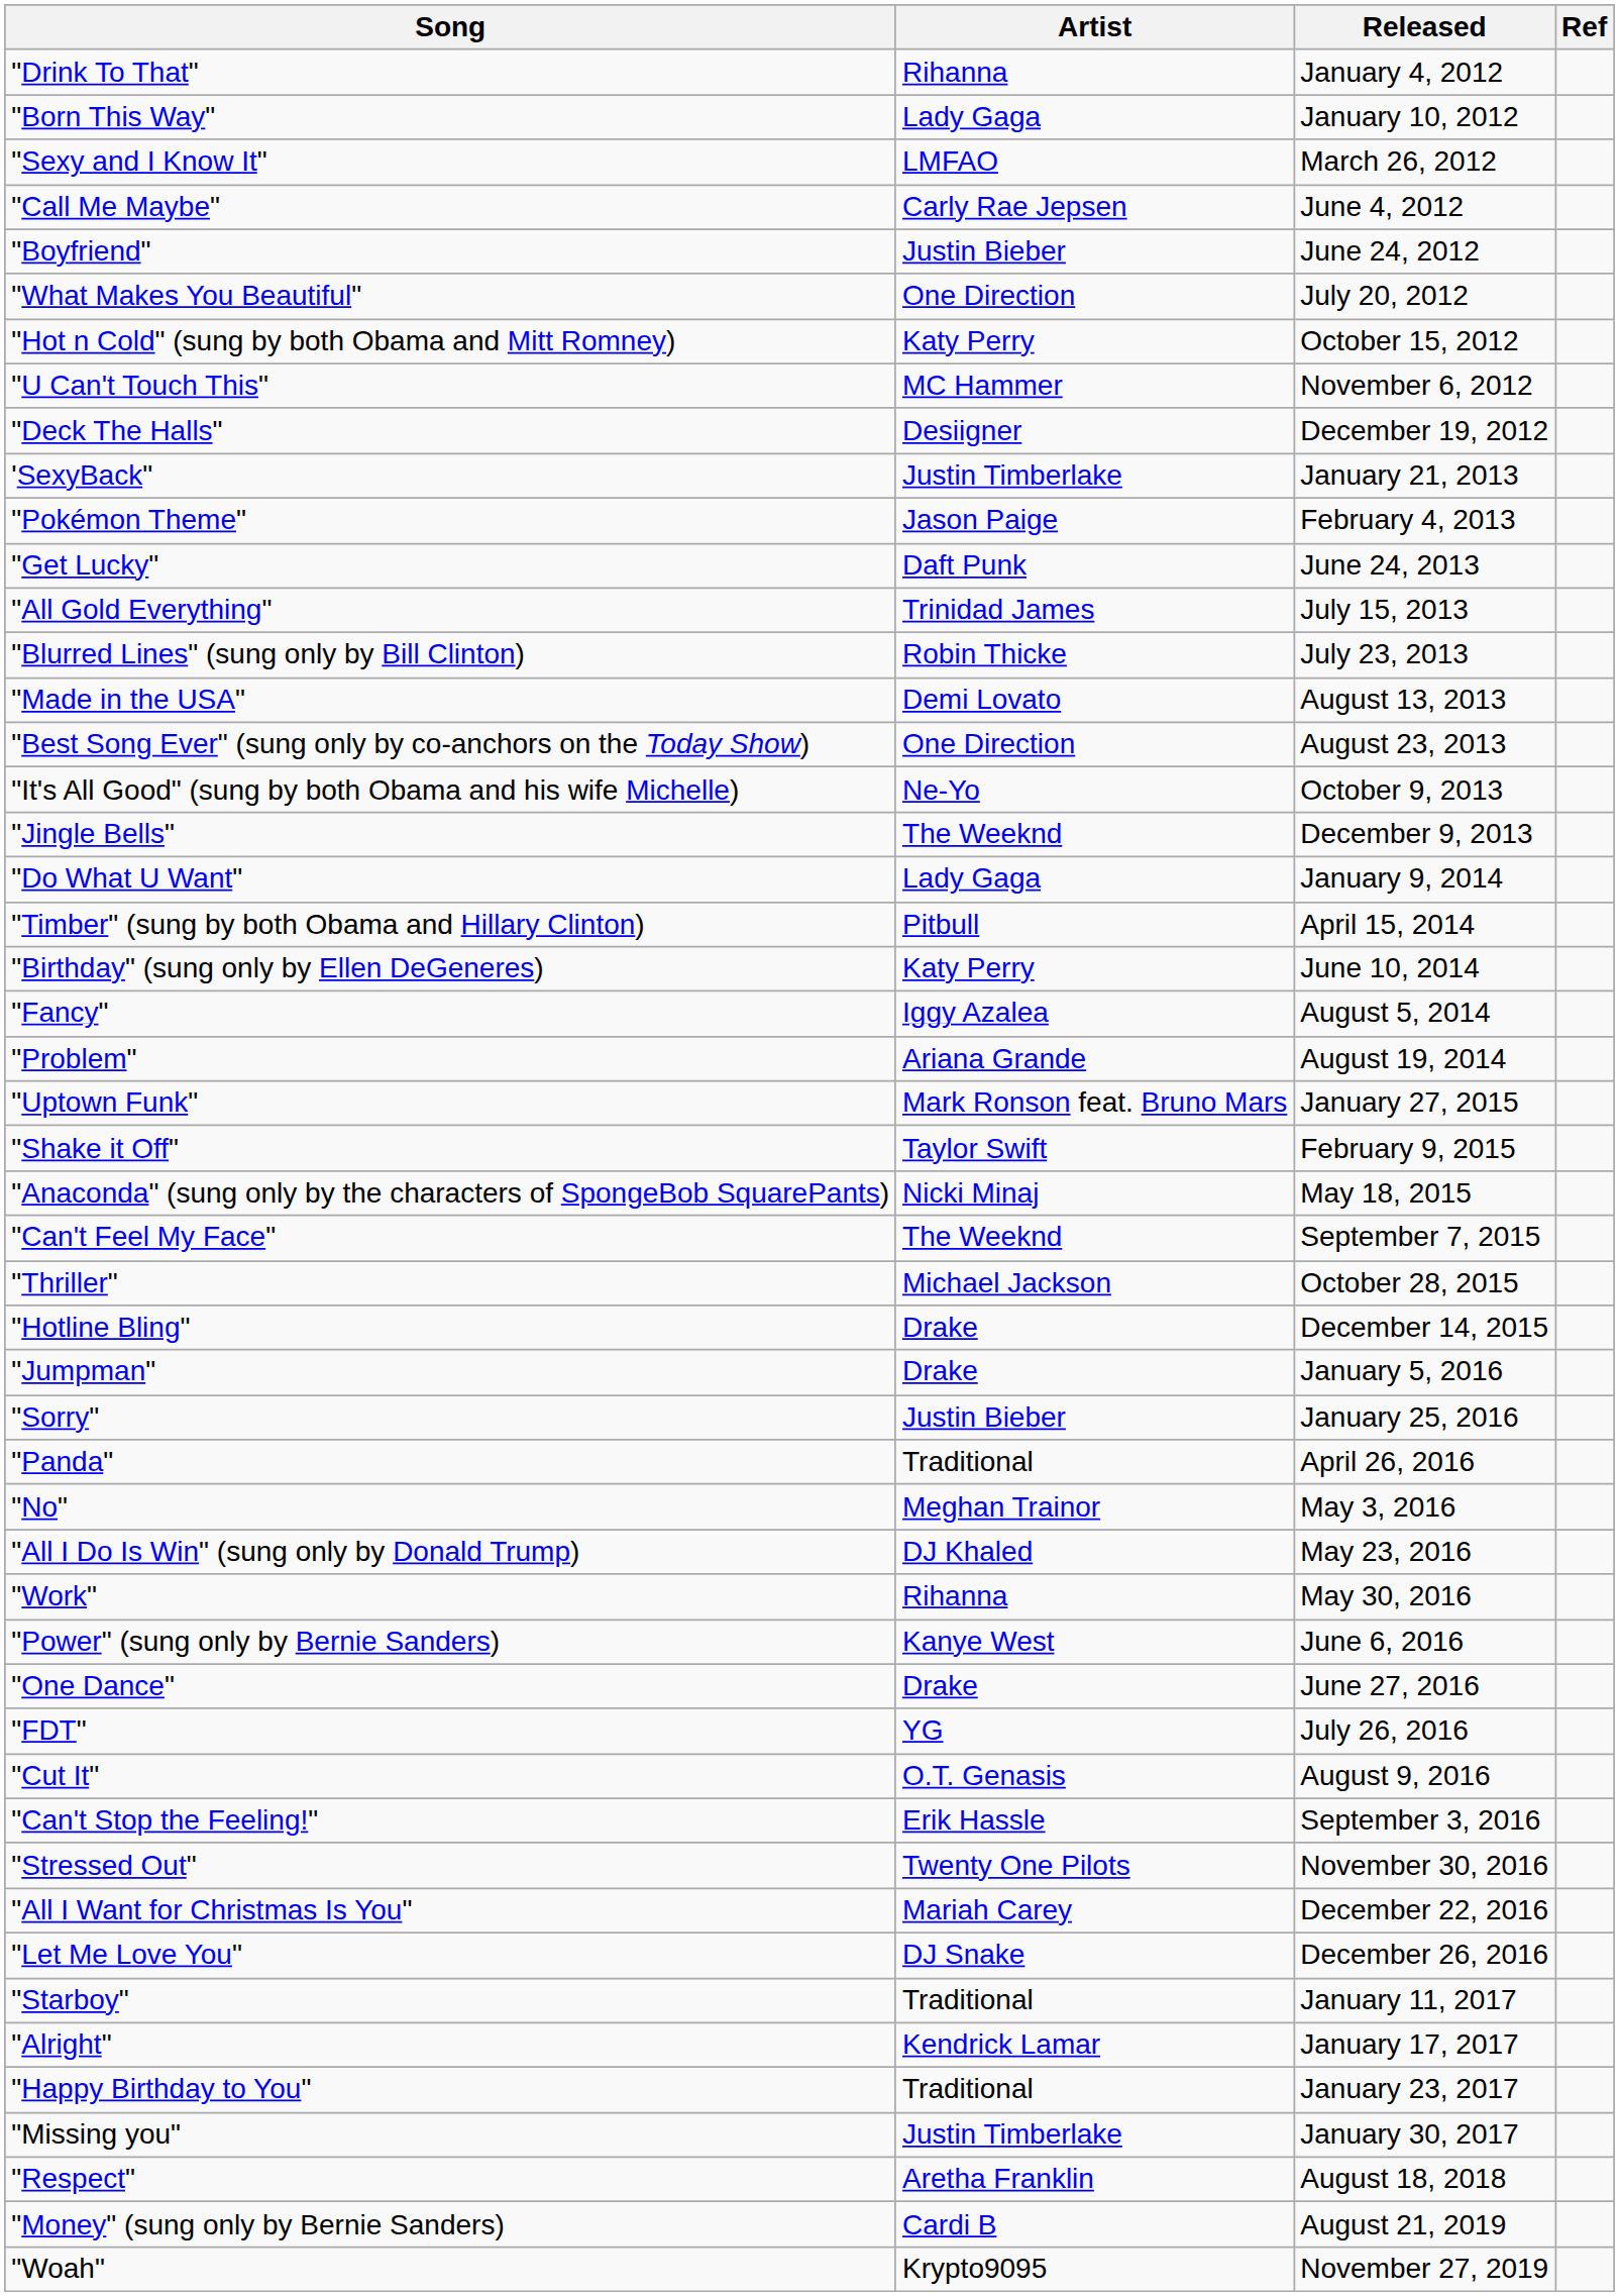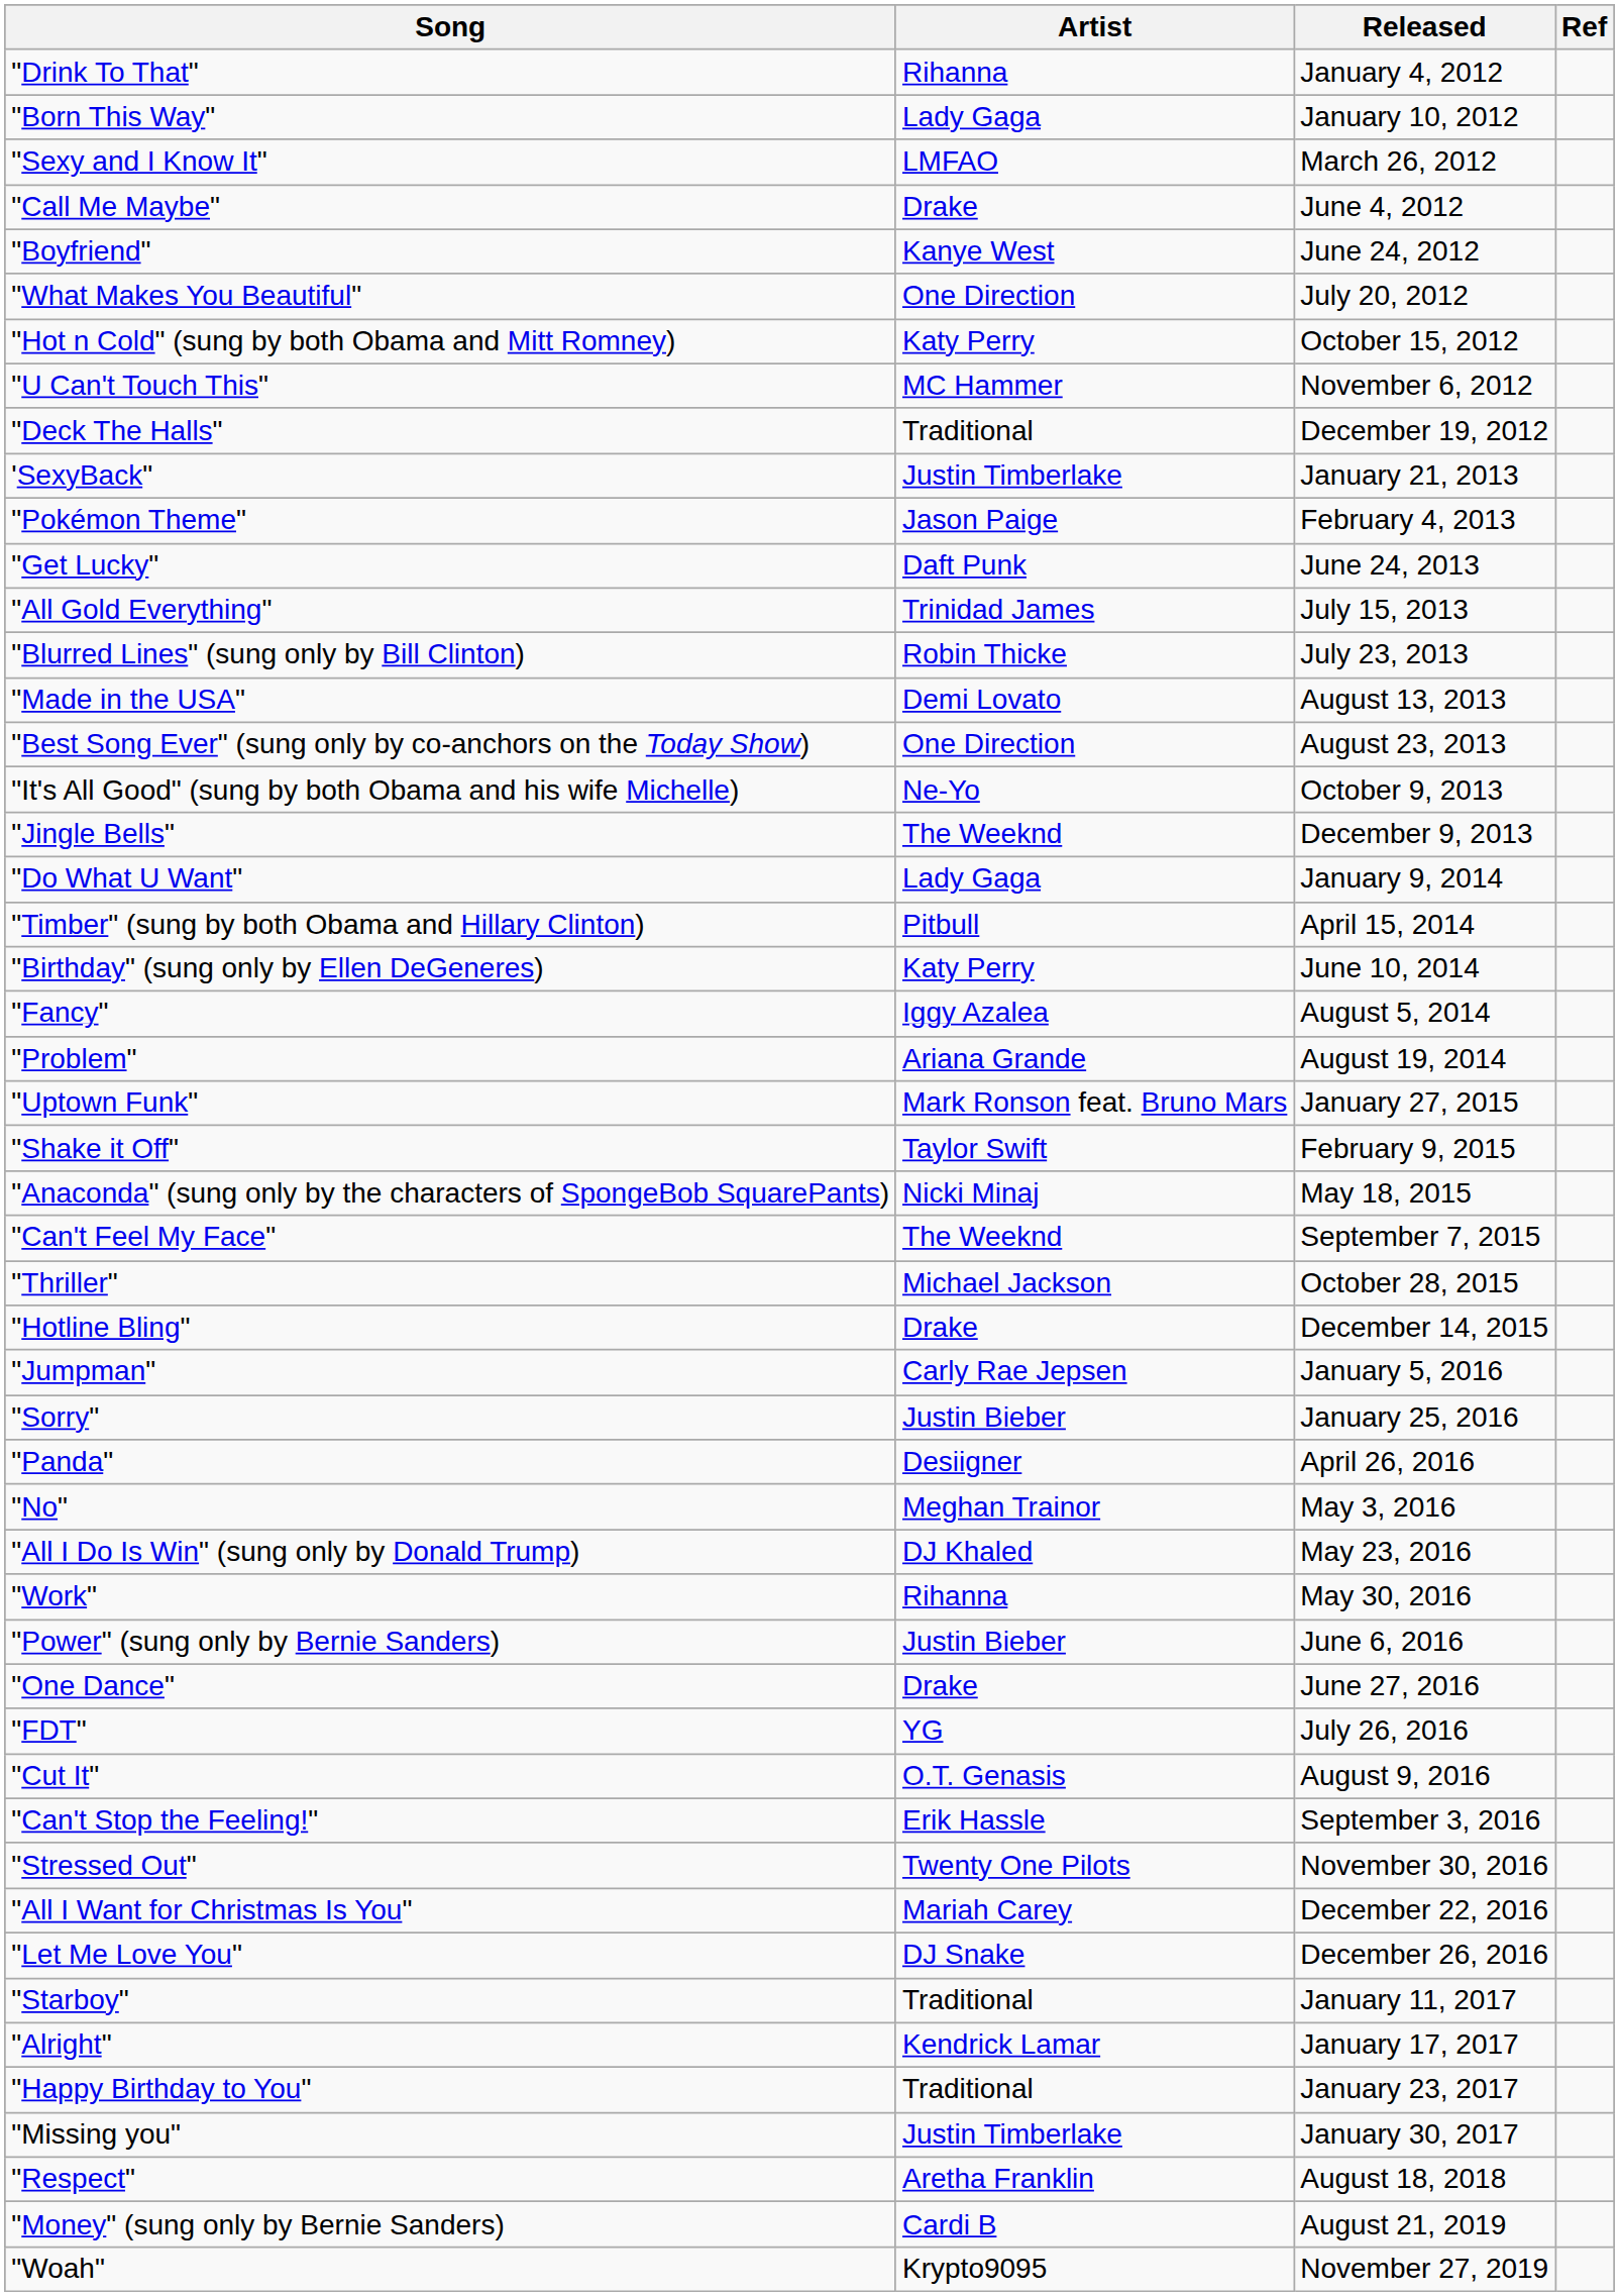 <table class="wikitable">
 <tr>
 <th>Song</th>
 <th>Artist</th>
 <th>Released</th>
 <th>Ref</th>
 </tr>
 <tr>
 <td>"<a href='#'>Drink To That</a>"</td>
 <td><a href='#'>Rihanna</a></td>
 <td>January 4, 2012</td>
 <td></td>
 </tr>
 <tr>
 <td>"<a href='#'>Born This Way</a>"</td>
 <td><a href='#'>Lady Gaga</a></td>
 <td>January 10, 2012</td>
 <td></td>
 </tr>
 <tr>
 <td>"<a href='#'>Sexy and I Know It</a>"</td>
 <td><a href='#'>LMFAO</a></td>
 <td>March 26, 2012</td>
 <td></td>
 </tr>
 <tr>
 <td>"<a href='#'>Call Me Maybe</a>"</td>
-<td><a href='#'>Carly Rae Jepsen</a></td>
+<td><a href='#'>Drake</a></td>
 <td>June 4, 2012</td>
 <td></td>
 </tr>
 <tr>
 <td>"<a href='#'>Boyfriend</a>"</td>
-<td><a href='#'>Justin Bieber</a></td>
+<td><a href='#'>Kanye West</a></td>
 <td>June 24, 2012</td>
 <td></td>
 </tr>
 <tr>
 <td>"<a href='#'>What Makes You Beautiful</a>"</td>
 <td><a href='#'>One Direction</a></td>
 <td>July 20, 2012</td>
 <td></td>
 </tr>
 <tr>
 <td>"<a href='#'>Hot n Cold</a>" (sung by both Obama and <a href='#'>Mitt Romney</a>)</td>
 <td><a href='#'>Katy Perry</a></td>
 <td>October 15, 2012</td>
 <td></td>
 </tr>
 <tr>
 <td>"<a href='#'>U Can't Touch This</a>"</td>
 <td><a href='#'>MC Hammer</a></td>
 <td>November 6, 2012</td>
 <td></td>
 </tr>
 <tr>
 <td>"<a href='#'>Deck The Halls</a>"</td>
-<td><a href='#'>Desiigner</a></td>
+<td>Traditional</td>
 <td>December 19, 2012</td>
 <td></td>
 </tr>
 <tr>
 <td>'<a href='#'>SexyBack</a>"</td>
 <td><a href='#'>Justin Timberlake</a></td>
 <td>January 21, 2013</td>
 <td></td>
 </tr>
 <tr>
 <td>"<a href='#'>Pokémon Theme</a>"</td>
 <td><a href='#'>Jason Paige</a></td>
 <td>February 4, 2013</td>
 <td></td>
 </tr>
 <tr>
 <td>"<a href='#'>Get Lucky</a>"</td>
 <td><a href='#'>Daft Punk</a></td>
 <td>June 24, 2013</td>
 <td></td>
 </tr>
 <tr>
 <td>"<a href='#'>All Gold Everything</a>"</td>
 <td><a href='#'>Trinidad James</a></td>
 <td>July 15, 2013</td>
 <td></td>
 </tr>
 <tr>
 <td>"<a href='#'>Blurred Lines</a>" (sung only by <a href='#'>Bill Clinton</a>)</td>
 <td><a href='#'>Robin Thicke</a></td>
 <td>July 23, 2013</td>
 <td></td>
 </tr>
 <tr>
 <td>"<a href='#'>Made in the USA</a>"</td>
 <td><a href='#'>Demi Lovato</a></td>
 <td>August 13, 2013</td>
 <td></td>
 </tr>
 <tr>
 <td>"<a href='#'>Best Song Ever</a>" (sung only by co-anchors on the <a href='#'><em>Today Show</em></a>)</td>
 <td><a href='#'>One Direction</a></td>
 <td>August 23, 2013</td>
 <td></td>
 </tr>
 <tr>
 <td>"It's All Good" (sung by both Obama and his wife <a href='#'>Michelle</a>)</td>
 <td><a href='#'>Ne-Yo</a></td>
 <td>October 9, 2013</td>
 <td></td>
 </tr>
 <tr>
 <td>"<a href='#'>Jingle Bells</a>"</td>
 <td><a href='#'>The Weeknd</a></td>
 <td>December 9, 2013</td>
 <td></td>
 </tr>
 <tr>
 <td>"<a href='#'>Do What U Want</a>"</td>
 <td><a href='#'>Lady Gaga</a></td>
 <td>January 9, 2014</td>
 <td></td>
 </tr>
 <tr>
 <td>"<a href='#'>Timber</a>" (sung by both Obama and <a href='#'>Hillary Clinton</a>)</td>
 <td><a href='#'>Pitbull</a></td>
 <td>April 15, 2014</td>
 <td></td>
 </tr>
 <tr>
 <td>"<a href='#'>Birthday</a>" (sung only by <a href='#'>Ellen DeGeneres</a>)</td>
 <td><a href='#'>Katy Perry</a></td>
 <td>June 10, 2014</td>
 <td></td>
 </tr>
 <tr>
 <td>"<a href='#'>Fancy</a>"</td>
 <td><a href='#'>Iggy Azalea</a></td>
 <td>August 5, 2014</td>
 <td></td>
 </tr>
 <tr>
 <td>"<a href='#'>Problem</a>"</td>
 <td><a href='#'>Ariana Grande</a></td>
 <td>August 19, 2014</td>
 <td></td>
 </tr>
 <tr>
 <td>"<a href='#'>Uptown Funk</a>"</td>
 <td><a href='#'>Mark Ronson</a> feat. <a href='#'>Bruno Mars</a></td>
 <td>January 27, 2015</td>
 <td></td>
 </tr>
 <tr>
 <td>"<a href='#'>Shake it Off</a>"</td>
 <td><a href='#'>Taylor Swift</a></td>
 <td>February 9, 2015</td>
 <td></td>
 </tr>
 <tr>
 <td>"<a href='#'>Anaconda</a>" (sung only by the characters of <a href='#'>SpongeBob SquarePants</a>)</td>
 <td><a href='#'>Nicki Minaj</a></td>
 <td>May 18, 2015</td>
 <td></td>
 </tr>
 <tr>
 <td>"<a href='#'>Can't Feel My Face</a>"</td>
 <td><a href='#'>The Weeknd</a></td>
 <td>September 7, 2015</td>
 <td></td>
 </tr>
 <tr>
 <td>"<a href='#'>Thriller</a>"</td>
 <td><a href='#'>Michael Jackson</a></td>
 <td>October 28, 2015</td>
 <td></td>
 </tr>
 <tr>
 <td>"<a href='#'>Hotline Bling</a>"</td>
 <td><a href='#'>Drake</a></td>
 <td>December 14, 2015</td>
 <td></td>
 </tr>
 <tr>
 <td>"<a href='#'>Jumpman</a>"</td>
-<td><a href='#'>Drake</a></td>
+<td><a href='#'>Carly Rae Jepsen</a></td>
 <td>January 5, 2016</td>
 <td></td>
 </tr>
 <tr>
 <td>"<a href='#'>Sorry</a>"</td>
 <td><a href='#'>Justin Bieber</a></td>
 <td>January 25, 2016</td>
 <td></td>
 </tr>
 <tr>
 <td>"<a href='#'>Panda</a>"</td>
-<td>Traditional</td>
+<td><a href='#'>Desiigner</a></td>
 <td>April 26, 2016</td>
 <td></td>
 </tr>
 <tr>
 <td>"<a href='#'>No</a>"</td>
 <td><a href='#'>Meghan Trainor</a></td>
 <td>May 3, 2016</td>
 <td></td>
 </tr>
 <tr>
 <td>"<a href='#'>All I Do Is Win</a>" (sung only by <a href='#'>Donald Trump</a>)</td>
 <td><a href='#'>DJ Khaled</a></td>
 <td>May 23, 2016</td>
 <td></td>
 </tr>
 <tr>
 <td>"<a href='#'>Work</a>"</td>
 <td><a href='#'>Rihanna</a></td>
 <td>May 30, 2016</td>
 <td></td>
 </tr>
 <tr>
 <td>"<a href='#'>Power</a>" (sung only by <a href='#'>Bernie Sanders</a>)</td>
-<td><a href='#'>Kanye West</a></td>
+<td><a href='#'>Justin Bieber</a></td>
 <td>June 6, 2016</td>
 <td></td>
 </tr>
 <tr>
 <td>"<a href='#'>One Dance</a>"</td>
 <td><a href='#'>Drake</a></td>
 <td>June 27, 2016</td>
 <td></td>
 </tr>
 <tr>
 <td>"<a href='#'>FDT</a>"</td>
 <td><a href='#'>YG</a></td>
 <td>July 26, 2016</td>
 <td></td>
 </tr>
 <tr>
 <td>"<a href='#'>Cut It</a>"</td>
 <td><a href='#'>O.T. Genasis</a></td>
 <td>August 9, 2016</td>
 <td></td>
 </tr>
 <tr>
 <td>"<a href='#'>Can't Stop the Feeling!</a>"</td>
 <td><a href='#'>Erik Hassle</a></td>
 <td>September 3, 2016</td>
 <td></td>
 </tr>
 <tr>
 <td>"<a href='#'>Stressed Out</a>"</td>
 <td><a href='#'>Twenty One Pilots</a></td>
 <td>November 30, 2016</td>
 <td></td>
 </tr>
 <tr>
 <td>"<a href='#'>All I Want for Christmas Is You</a>"</td>
 <td><a href='#'>Mariah Carey</a></td>
 <td>December 22, 2016</td>
 <td></td>
 </tr>
 <tr>
 <td>"<a href='#'>Let Me Love You</a>"</td>
 <td><a href='#'>DJ Snake</a></td>
 <td>December 26, 2016</td>
 <td></td>
 </tr>
 <tr>
 <td>"<a href='#'>Starboy</a>"</td>
 <td>Traditional</td>
 <td>January 11, 2017</td>
 <td></td>
 </tr>
 <tr>
 <td>"<a href='#'>Alright</a>"</td>
 <td><a href='#'>Kendrick Lamar</a></td>
 <td>January 17, 2017</td>
 <td></td>
 </tr>
 <tr>
 <td>"<a href='#'>Happy Birthday to You</a>"</td>
 <td>Traditional</td>
 <td>January 23, 2017</td>
 <td></td>
 </tr>
 <tr>
 <td>"Missing you"</td>
 <td><a href='#'>Justin Timberlake</a></td>
 <td>January 30, 2017</td>
 <td></td>
 </tr>
 <tr>
 <td>"<a href='#'>Respect</a>"</td>
 <td><a href='#'>Aretha Franklin</a></td>
 <td>August 18, 2018</td>
 <td></td>
 </tr>
 <tr>
 <td>"<a href='#'>Money</a>" (sung only by Bernie Sanders)</td>
 <td><a href='#'>Cardi B</a></td>
 <td>August 21, 2019</td>
 <td></td>
 </tr>
 <tr>
 <td>"Woah"</td>
 <td>Krypto9095</td>
 <td>November 27, 2019</td>
 <td></td>
 </tr>
 </table>
